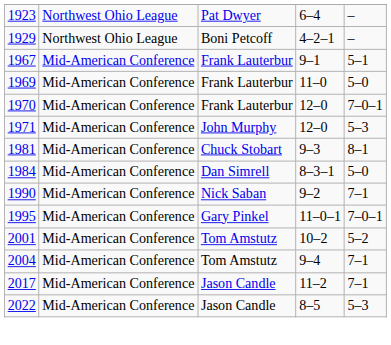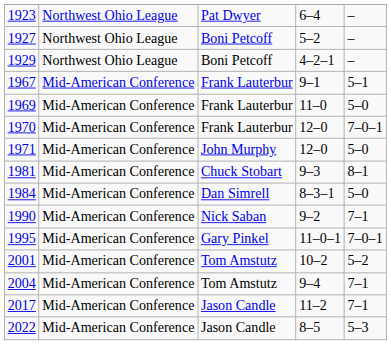 <table class="wikitable">
 <tr>
 </tr>
 <tr>
 <td><a href='#'>1923</a></td>
 <td><a href='#'>Northwest Ohio League</a></td>
 <td><a href='#'>Pat Dwyer</a></td>
 <td>6–4</td>
+<td>–</td>
+</tr>
+<tr>
+<td><a href='#'>1927</a></td>
+<td>Northwest Ohio League</td>
+<td><a href='#'>Boni Petcoff</a></td>
+<td>5–2</td>
 <td>–</td>
 </tr>
 <tr>
 <td><a href='#'>1929</a></td>
 <td>Northwest Ohio League</td>
 <td>Boni Petcoff</td>
 <td>4–2–1</td>
 <td>–</td>
 </tr>
 <tr>
 <td><a href='#'>1967</a></td>
 <td><a href='#'>Mid-American Conference</a></td>
 <td><a href='#'>Frank Lauterbur</a></td>
 <td>9–1</td>
 <td>5–1</td>
 </tr>
 <tr>
 <td><a href='#'>1969</a></td>
 <td>Mid-American Conference</td>
 <td>Frank Lauterbur</td>
 <td>11–0</td>
 <td>5–0</td>
 </tr>
 <tr>
 <td><a href='#'>1970</a></td>
 <td>Mid-American Conference</td>
 <td>Frank Lauterbur</td>
 <td>12–0</td>
 <td>7–0–1</td>
 </tr>
 <tr>
 <td><a href='#'>1971</a></td>
 <td>Mid-American Conference</td>
 <td><a href='#'>John Murphy</a></td>
 <td>12–0</td>
-<td>5–3</td>
+<td>5–0</td>
 </tr>
 <tr>
 <td><a href='#'>1981</a></td>
 <td>Mid-American Conference</td>
 <td><a href='#'>Chuck Stobart</a></td>
 <td>9–3</td>
 <td>8–1</td>
 </tr>
 <tr>
 <td><a href='#'>1984</a></td>
 <td>Mid-American Conference</td>
 <td><a href='#'>Dan Simrell</a></td>
 <td>8–3–1</td>
 <td>5–0</td>
 </tr>
 <tr>
 <td><a href='#'>1990</a></td>
 <td>Mid-American Conference</td>
 <td><a href='#'>Nick Saban</a></td>
 <td>9–2</td>
 <td>7–1</td>
 </tr>
 <tr>
 <td><a href='#'>1995</a></td>
 <td>Mid-American Conference</td>
 <td><a href='#'>Gary Pinkel</a></td>
 <td>11–0–1</td>
 <td>7–0–1</td>
 </tr>
 <tr>
 <td><a href='#'>2001</a></td>
 <td>Mid-American Conference</td>
 <td><a href='#'>Tom Amstutz</a></td>
 <td>10–2</td>
 <td>5–2</td>
 </tr>
 <tr>
 <td><a href='#'>2004</a></td>
 <td>Mid-American Conference</td>
 <td>Tom Amstutz</td>
 <td>9–4</td>
 <td>7–1</td>
 </tr>
 <tr>
 <td><a href='#'>2017</a></td>
 <td>Mid-American Conference</td>
 <td><a href='#'>Jason Candle</a></td>
 <td>11–2</td>
 <td>7–1</td>
 </tr>
 <tr>
 <td><a href='#'>2022</a></td>
 <td>Mid-American Conference</td>
 <td>Jason Candle</td>
 <td>8–5</td>
 <td>5–3</td>
 </tr>
 </table>
